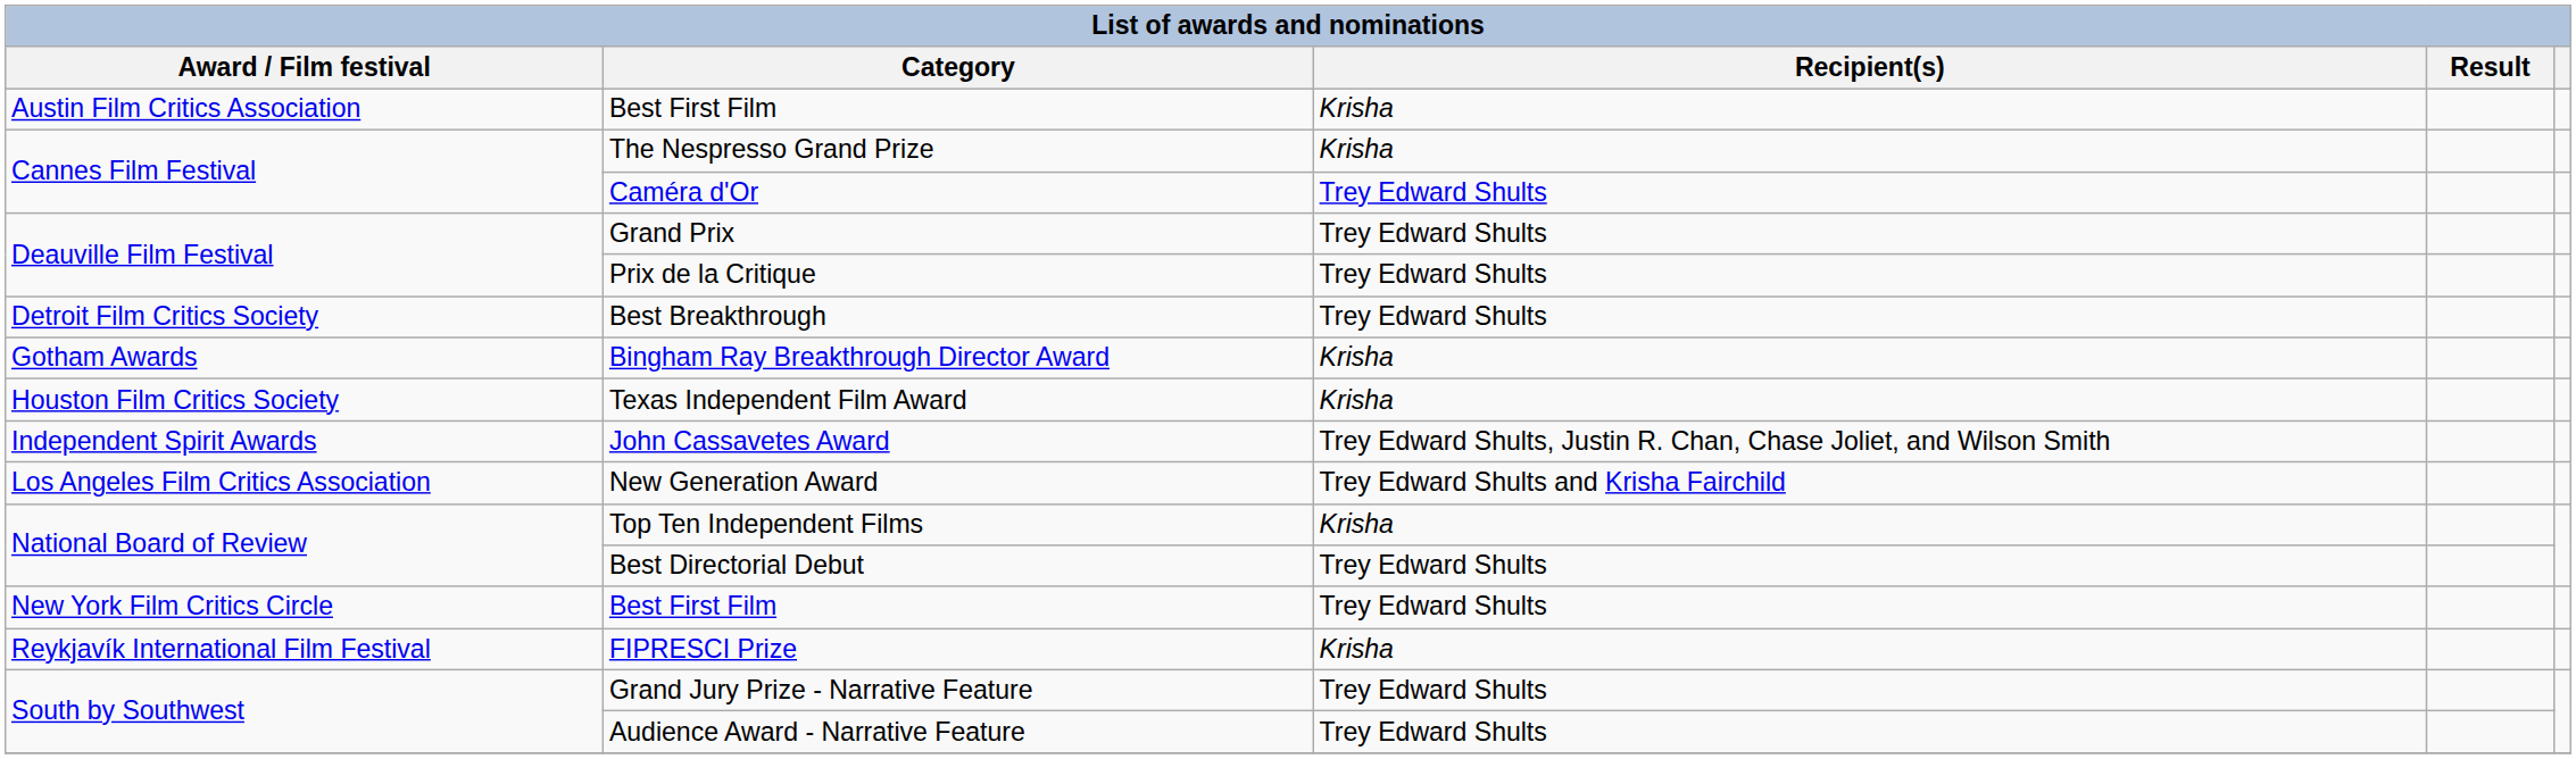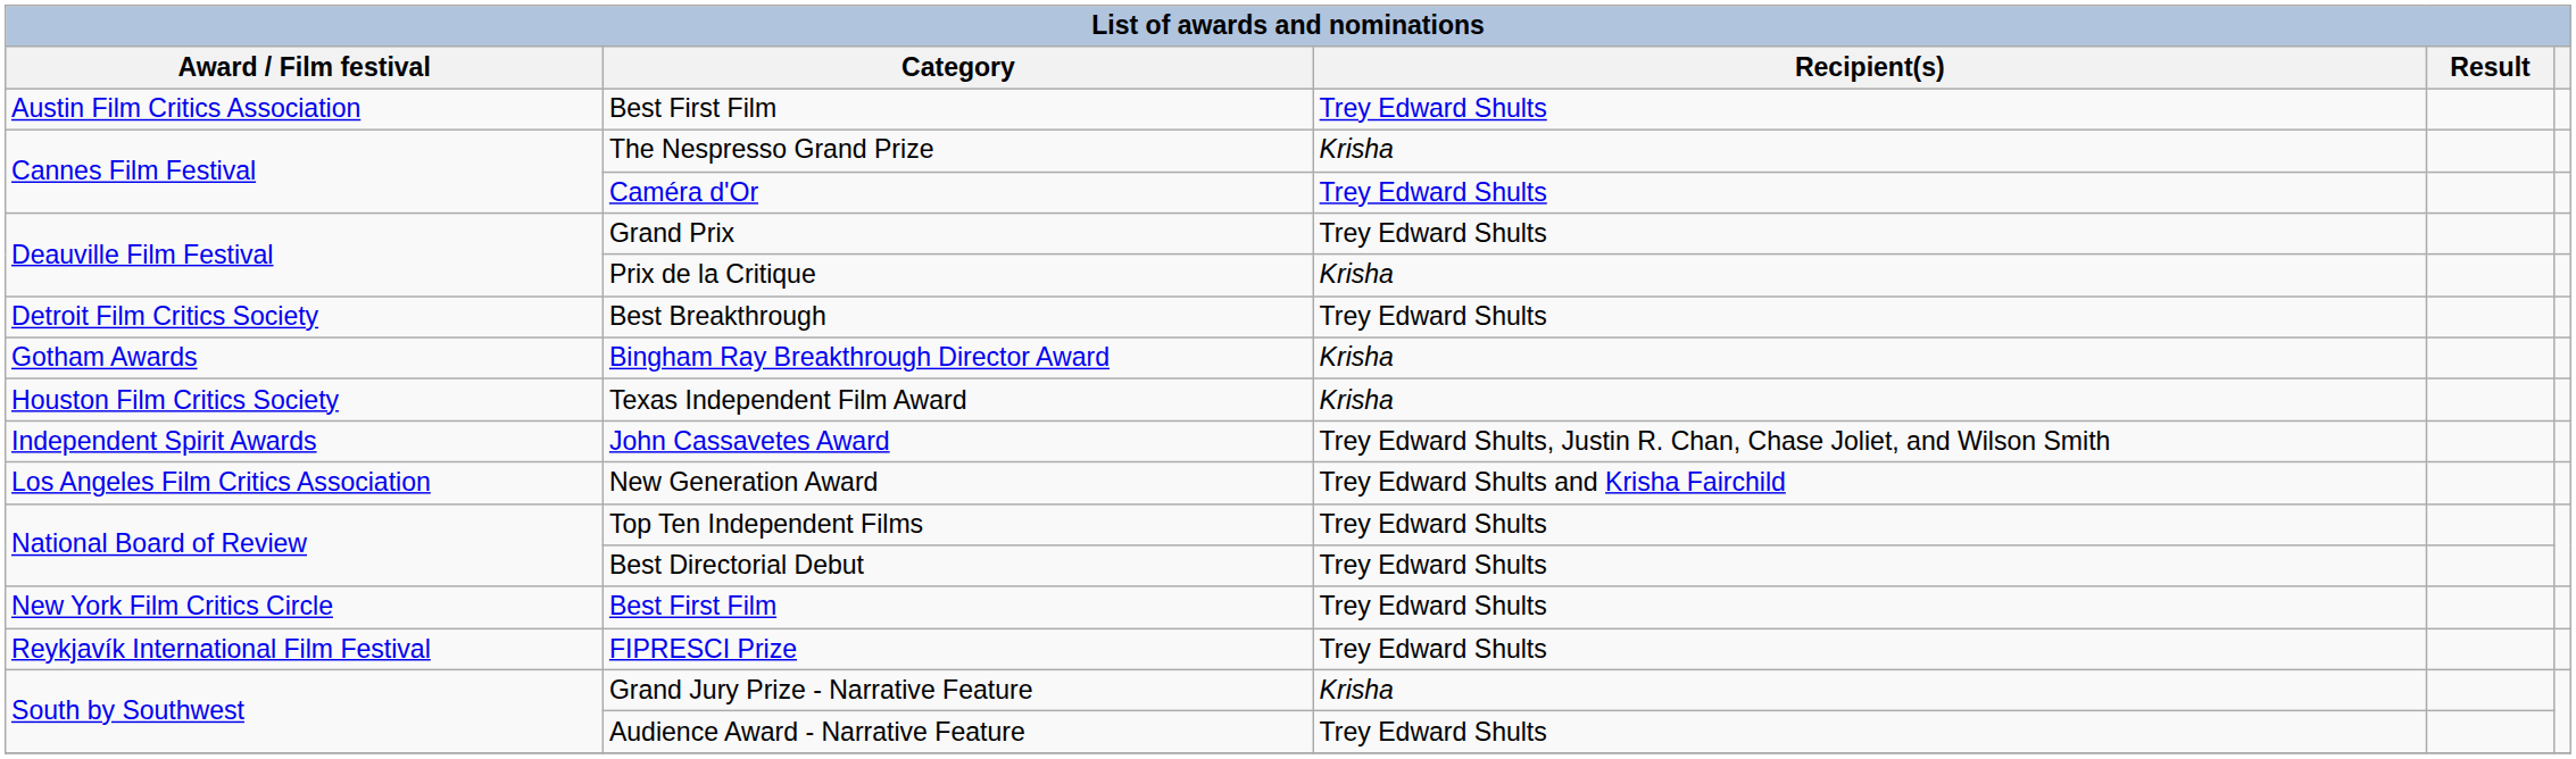 <table class="wikitable sortable" style="width:99%;">
 <tr style="text-align:center;">
 <th colspan="6" style="background:#B0C4DE;">List of awards and nominations</th>
 </tr>
 <tr style="background:#ccc; text-align:center;">
 <th scope="col">Award / Film festival</th>
 <th scope="col">Category</th>
 <th scope="col">Recipient(s)</th>
 <th scope="col">Result</th>
 <th scope="col" class="unsortable"></th>
 </tr>
 <tr>
 <td><a href='#'>Austin Film Critics Association</a></td>
 <td>Best First Film</td>
-<td><em>Krisha</em></td>
+<td><a href='#'>Trey Edward Shults</a></td>
 <td></td>
 <td></td>
 </tr>
 <tr>
 <td rowspan=2><a href='#'>Cannes Film Festival</a></td>
 <td>The Nespresso Grand Prize</td>
 <td><em>Krisha</em></td>
 <td></td>
 <td></td>
 </tr>
 <tr>
 <td><a href='#'>Caméra d'Or</a></td>
 <td><a href='#'>Trey Edward Shults</a></td>
 <td></td>
 <td></td>
 </tr>
 <tr>
 <td rowspan=2><a href='#'>Deauville Film Festival</a></td>
 <td>Grand Prix</td>
 <td>Trey Edward Shults</td>
 <td></td>
 <td></td>
 </tr>
 <tr>
 <td>Prix de la Critique</td>
-<td>Trey Edward Shults</td>
+<td><em>Krisha</em></td>
 <td></td>
 <td></td>
 </tr>
 <tr>
 <td><a href='#'>Detroit Film Critics Society</a></td>
 <td>Best Breakthrough</td>
 <td>Trey Edward Shults</td>
 <td></td>
 <td></td>
 </tr>
 <tr>
 <td><a href='#'>Gotham Awards</a></td>
 <td><a href='#'>Bingham Ray Breakthrough Director Award</a></td>
 <td><em>Krisha</em></td>
 <td></td>
 <td></td>
 </tr>
 <tr>
 <td><a href='#'>Houston Film Critics Society</a></td>
 <td>Texas Independent Film Award</td>
 <td><em>Krisha</em></td>
 <td></td>
 <td></td>
 </tr>
 <tr>
 <td><a href='#'>Independent Spirit Awards</a></td>
 <td><a href='#'>John Cassavetes Award</a></td>
 <td>Trey Edward Shults, Justin R. Chan, Chase Joliet, and Wilson Smith</td>
 <td></td>
 <td></td>
 </tr>
 <tr>
 <td><a href='#'>Los Angeles Film Critics Association</a></td>
 <td>New Generation Award</td>
 <td>Trey Edward Shults and <a href='#'>Krisha Fairchild</a></td>
 <td></td>
 <td></td>
 </tr>
 <tr>
 <td rowspan="2"><a href='#'>National Board of Review</a></td>
 <td>Top Ten Independent Films</td>
-<td><em>Krisha</em></td>
+<td>Trey Edward Shults</td>
 <td></td>
 <td rowspan="2"></td>
 </tr>
 <tr>
 <td>Best Directorial Debut</td>
 <td>Trey Edward Shults</td>
 <td></td>
 </tr>
 <tr>
 <td><a href='#'>New York Film Critics Circle</a></td>
 <td><a href='#'>Best First Film</a></td>
 <td>Trey Edward Shults</td>
 <td></td>
 <td></td>
 </tr>
 <tr>
 <td><a href='#'>Reykjavík International Film Festival</a></td>
 <td><a href='#'>FIPRESCI Prize</a></td>
-<td><em>Krisha</em></td>
+<td>Trey Edward Shults</td>
 <td></td>
 <td></td>
 </tr>
 <tr>
 <td rowspan="2"><a href='#'>South by Southwest</a></td>
 <td>Grand Jury Prize - Narrative Feature</td>
-<td>Trey Edward Shults</td>
+<td><em>Krisha</em></td>
 <td></td>
 <td rowspan="2"></td>
 </tr>
 <tr>
 <td>Audience Award - Narrative Feature</td>
 <td>Trey Edward Shults</td>
 <td></td>
 </tr>
 <tr>
 </tr>
 </table>
